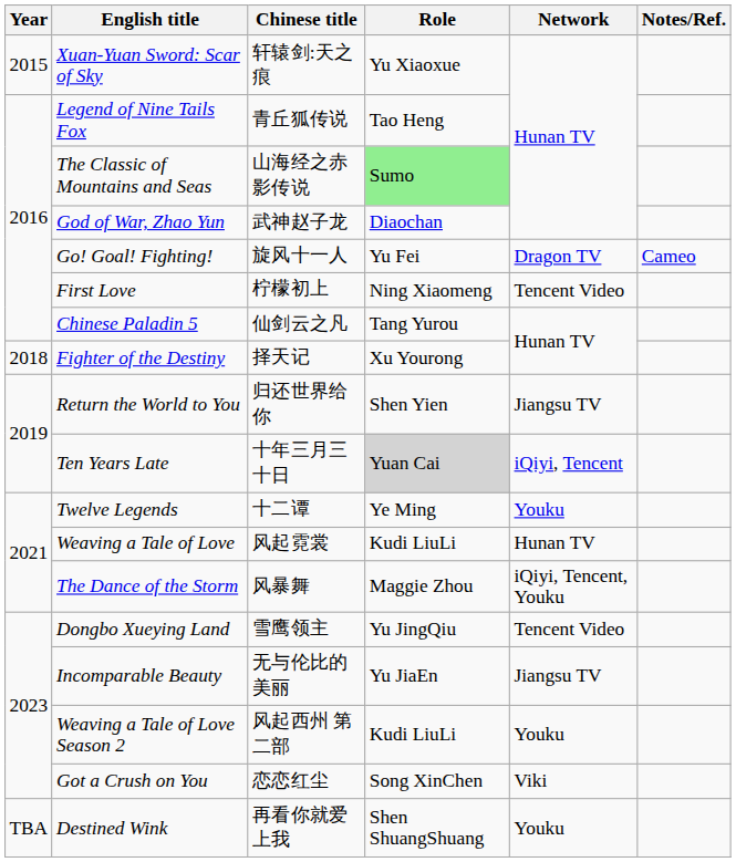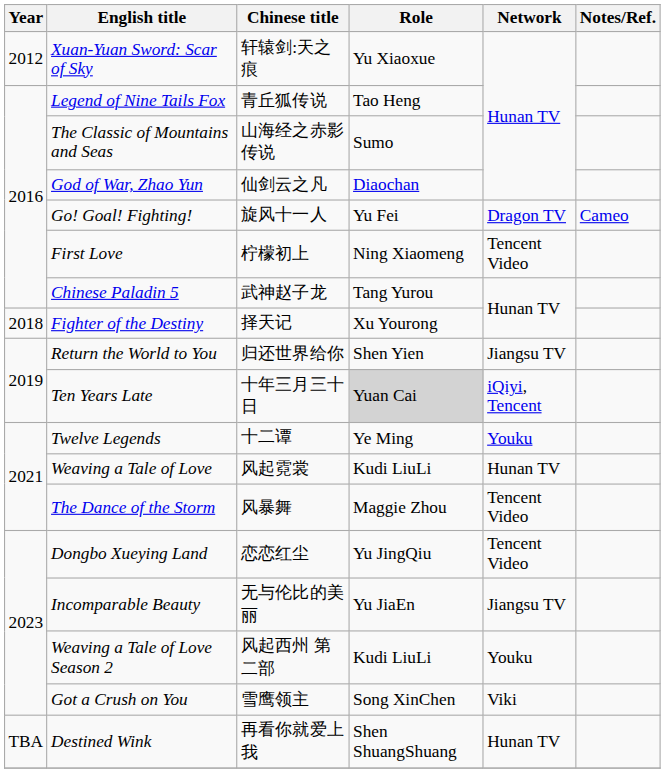 <table class="wikitable sortable">
 <tr>
 <th>Year</th>
 <th>English title</th>
 <th>Chinese title</th>
 <th>Role</th>
 <th>Network</th>
 <th class="unsortable">Notes/Ref.</th>
 </tr>
 <tr>
-<td>2015</td>
+<td>2012</td>
 <td><em><a href='#'>Xuan-Yuan Sword: Scar of Sky</a></em></td>
 <td>轩辕剑:天之痕</td>
 <td>Yu Xiaoxue</td>
 <td rowspan=4><a href='#'>Hunan TV</a></td>
 <td></td>
 </tr>
 <tr>
 <td rowspan=6>2016</td>
 <td><em><a href='#'>Legend of Nine Tails Fox</a></em></td>
 <td>青丘狐传说</td>
 <td>Tao Heng</td>
 <td></td>
 </tr>
 <tr>
 <td><em>The Classic of Mountains and Seas</em></td>
 <td>山海经之赤影传说</td>
-<td style="background: lightgreen;">Sumo</td>
+<td>Sumo</td>
 <td></td>
 </tr>
 <tr>
 <td><em><a href='#'>God of War, Zhao Yun</a></em></td>
-<td>武神赵子龙</td>
+<td>仙剑云之凡</td>
 <td><a href='#'>Diaochan</a></td>
 <td></td>
 </tr>
 <tr>
 <td><em>Go! Goal! Fighting!</em></td>
 <td>旋风十一人</td>
 <td>Yu Fei</td>
 <td><a href='#'>Dragon TV</a></td>
 <td><a href='#'>Cameo</a></td>
 </tr>
 <tr>
 <td><em>First Love</em></td>
 <td>柠檬初上</td>
 <td>Ning Xiaomeng</td>
 <td>Tencent Video</td>
 <td></td>
 </tr>
 <tr>
 <td><em><a href='#'>Chinese Paladin 5</a></em></td>
-<td>仙剑云之凡</td>
+<td>武神赵子龙</td>
 <td>Tang Yurou</td>
 <td rowspan=2>Hunan TV</td>
 <td></td>
 </tr>
 <tr>
 <td>2018</td>
 <td><em><a href='#'>Fighter of the Destiny</a></em></td>
 <td>择天记</td>
 <td>Xu Yourong</td>
 <td></td>
 </tr>
 <tr>
 <td rowspan=2>2019</td>
 <td><em>Return the World to You</em></td>
 <td>归还世界给你</td>
 <td>Shen Yien</td>
 <td>Jiangsu TV</td>
 <td></td>
 </tr>
 <tr>
 <td><em>Ten Years Late</em></td>
 <td>十年三月三十日</td>
 <td style="background: lightgrey;">Yuan Cai</td>
 <td><a href='#'>iQiyi</a>, <a href='#'>Tencent</a></td>
 <td></td>
 </tr>
 <tr>
 <td rowspan=3>2021</td>
 <td><em>Twelve Legends</em></td>
 <td>十二谭</td>
 <td>Ye Ming</td>
 <td rowspan=1><a href='#'>Youku</a></td>
 <td></td>
 </tr>
 <tr>
 <td><em>Weaving a Tale of Love</em></td>
 <td>风起霓裳</td>
 <td>Kudi LiuLi</td>
 <td>Hunan TV</td>
 <td></td>
 </tr>
 <tr>
 <td><em><a href='#'>The Dance of the Storm</a></em></td>
 <td>风暴舞</td>
 <td>Maggie Zhou</td>
-<td>iQiyi, Tencent, Youku</td>
+<td>Tencent Video</td>
 <td></td>
 </tr>
 <tr>
 <td rowspan=4>2023</td>
 <td><em>Dongbo Xueying Land</em></td>
-<td>雪鹰领主</td>
+<td>恋恋红尘</td>
 <td>Yu JingQiu</td>
 <td>Tencent Video</td>
 <td></td>
 </tr>
 <tr>
 <td><em>Incomparable Beauty</em></td>
 <td>无与伦比的美丽</td>
 <td>Yu JiaEn</td>
 <td>Jiangsu TV</td>
 <td></td>
 </tr>
 <tr>
 <td><em>Weaving a Tale of Love Season 2</em></td>
 <td>风起西州 第二部</td>
 <td>Kudi LiuLi</td>
 <td>Youku</td>
 <td></td>
 </tr>
 <tr>
 <td><em>Got a Crush on You</em></td>
-<td>恋恋红尘</td>
+<td>雪鹰领主</td>
 <td>Song XinChen</td>
 <td>Viki</td>
 <td></td>
 </tr>
 <tr>
 <td>TBA</td>
 <td><em>Destined Wink</em></td>
 <td>再看你就爱上我</td>
 <td>Shen ShuangShuang</td>
-<td>Youku</td>
+<td>Hunan TV</td>
 <td></td>
 </tr>
 <tr>
 </tr>
 </table>
